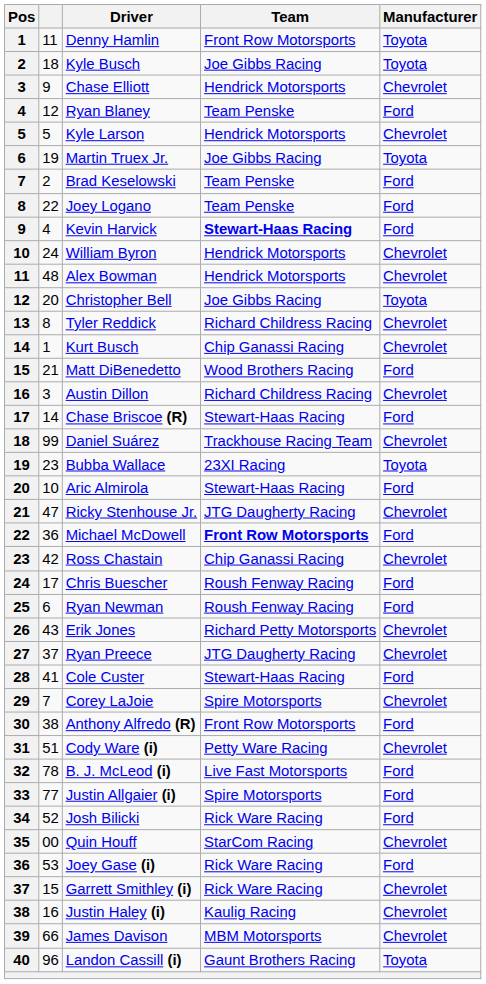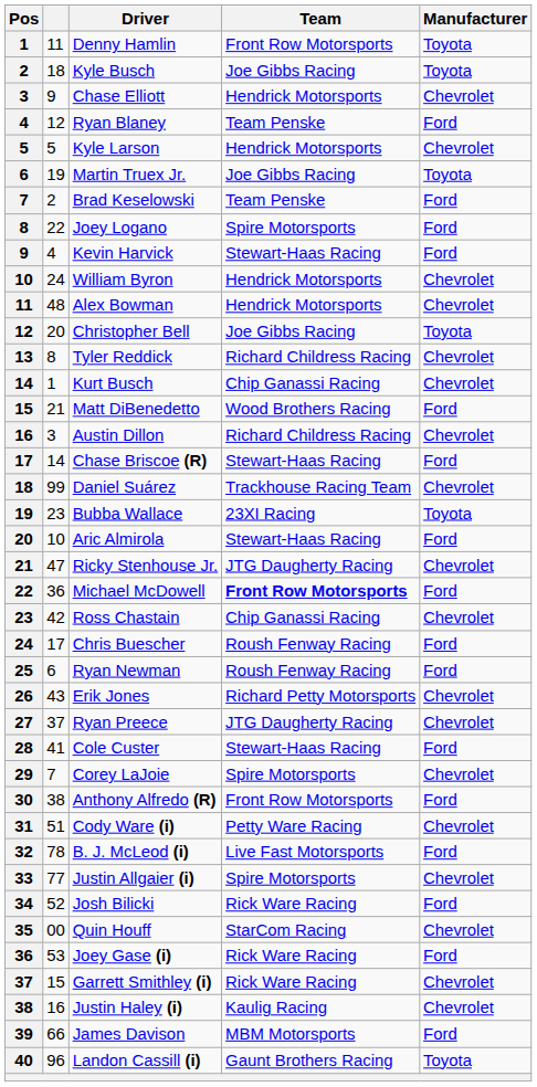 <table class="wikitable" style="font-size:95%">
 <tr>
 <th>Pos</th>
 <th></th>
 <th>Driver</th>
 <th>Team</th>
 <th>Manufacturer</th>
 </tr>
 <tr>
 <th>1</th>
 <td>11</td>
 <td><a href='#'>Denny Hamlin</a></td>
 <td><a href='#'>Front Row Motorsports</a></td>
 <td><a href='#'>Toyota</a></td>
 </tr>
 <tr>
 <th>2</th>
 <td>18</td>
 <td><a href='#'>Kyle Busch</a></td>
 <td><a href='#'>Joe Gibbs Racing</a></td>
 <td><a href='#'>Toyota</a></td>
 </tr>
 <tr>
 <th>3</th>
 <td>9</td>
 <td><a href='#'>Chase Elliott</a></td>
 <td><a href='#'>Hendrick Motorsports</a></td>
 <td><a href='#'>Chevrolet</a></td>
 </tr>
 <tr>
 <th>4</th>
 <td>12</td>
 <td><a href='#'>Ryan Blaney</a></td>
 <td><a href='#'>Team Penske</a></td>
 <td><a href='#'>Ford</a></td>
 </tr>
 <tr>
 <th>5</th>
 <td>5</td>
 <td><a href='#'>Kyle Larson</a></td>
 <td><a href='#'>Hendrick Motorsports</a></td>
 <td><a href='#'>Chevrolet</a></td>
 </tr>
 <tr>
 <th>6</th>
 <td>19</td>
 <td><a href='#'>Martin Truex Jr.</a></td>
 <td><a href='#'>Joe Gibbs Racing</a></td>
 <td><a href='#'>Toyota</a></td>
 </tr>
 <tr>
 <th>7</th>
 <td>2</td>
 <td><a href='#'>Brad Keselowski</a></td>
 <td><a href='#'>Team Penske</a></td>
 <td><a href='#'>Ford</a></td>
 </tr>
 <tr>
 <th>8</th>
 <td>22</td>
 <td><a href='#'>Joey Logano</a></td>
-<td><a href='#'>Team Penske</a></td>
+<td><a href='#'>Spire Motorsports</a></td>
 <td><a href='#'>Ford</a></td>
 </tr>
 <tr>
 <th>9</th>
 <td>4</td>
 <td><a href='#'>Kevin Harvick</a></td>
-<td><strong><a href='#'>Stewart-Haas Racing</a></strong></td>
+<td><a href='#'>Stewart-Haas Racing</a></td>
 <td><a href='#'>Ford</a></td>
 </tr>
 <tr>
 <th>10</th>
 <td>24</td>
 <td><a href='#'>William Byron</a></td>
 <td><a href='#'>Hendrick Motorsports</a></td>
 <td><a href='#'>Chevrolet</a></td>
 </tr>
 <tr>
 <th>11</th>
 <td>48</td>
 <td><a href='#'>Alex Bowman</a></td>
 <td><a href='#'>Hendrick Motorsports</a></td>
 <td><a href='#'>Chevrolet</a></td>
 </tr>
 <tr>
 <th>12</th>
 <td>20</td>
 <td><a href='#'>Christopher Bell</a></td>
 <td><a href='#'>Joe Gibbs Racing</a></td>
 <td><a href='#'>Toyota</a></td>
 </tr>
 <tr>
 <th>13</th>
 <td>8</td>
 <td><a href='#'>Tyler Reddick</a></td>
 <td><a href='#'>Richard Childress Racing</a></td>
 <td><a href='#'>Chevrolet</a></td>
 </tr>
 <tr>
 <th>14</th>
 <td>1</td>
 <td><a href='#'>Kurt Busch</a></td>
 <td><a href='#'>Chip Ganassi Racing</a></td>
 <td><a href='#'>Chevrolet</a></td>
 </tr>
 <tr>
 <th>15</th>
 <td>21</td>
 <td><a href='#'>Matt DiBenedetto</a></td>
 <td><a href='#'>Wood Brothers Racing</a></td>
 <td><a href='#'>Ford</a></td>
 </tr>
 <tr>
 <th>16</th>
 <td>3</td>
 <td><a href='#'>Austin Dillon</a></td>
 <td><a href='#'>Richard Childress Racing</a></td>
 <td><a href='#'>Chevrolet</a></td>
 </tr>
 <tr>
 <th>17</th>
 <td>14</td>
 <td><a href='#'>Chase Briscoe</a> <strong>(R)</strong></td>
 <td><a href='#'>Stewart-Haas Racing</a></td>
 <td><a href='#'>Ford</a></td>
 </tr>
 <tr>
 <th>18</th>
 <td>99</td>
 <td><a href='#'>Daniel Suárez</a></td>
 <td><a href='#'>Trackhouse Racing Team</a></td>
 <td><a href='#'>Chevrolet</a></td>
 </tr>
 <tr>
 <th>19</th>
 <td>23</td>
 <td><a href='#'>Bubba Wallace</a></td>
 <td><a href='#'>23XI Racing</a></td>
 <td><a href='#'>Toyota</a></td>
 </tr>
 <tr>
 <th>20</th>
 <td>10</td>
 <td><a href='#'>Aric Almirola</a></td>
 <td><a href='#'>Stewart-Haas Racing</a></td>
 <td><a href='#'>Ford</a></td>
 </tr>
 <tr>
 <th>21</th>
 <td>47</td>
 <td><a href='#'>Ricky Stenhouse Jr.</a></td>
 <td><a href='#'>JTG Daugherty Racing</a></td>
 <td><a href='#'>Chevrolet</a></td>
 </tr>
 <tr>
 <th>22</th>
 <td>36</td>
 <td><a href='#'>Michael McDowell</a></td>
 <td><strong><a href='#'>Front Row Motorsports</a></strong></td>
 <td><a href='#'>Ford</a></td>
 </tr>
 <tr>
 <th>23</th>
 <td>42</td>
 <td><a href='#'>Ross Chastain</a></td>
 <td><a href='#'>Chip Ganassi Racing</a></td>
 <td><a href='#'>Chevrolet</a></td>
 </tr>
 <tr>
 <th>24</th>
 <td>17</td>
 <td><a href='#'>Chris Buescher</a></td>
 <td><a href='#'>Roush Fenway Racing</a></td>
 <td><a href='#'>Ford</a></td>
 </tr>
 <tr>
 <th>25</th>
 <td>6</td>
 <td><a href='#'>Ryan Newman</a></td>
 <td><a href='#'>Roush Fenway Racing</a></td>
 <td><a href='#'>Ford</a></td>
 </tr>
 <tr>
 <th>26</th>
 <td>43</td>
 <td><a href='#'>Erik Jones</a></td>
 <td><a href='#'>Richard Petty Motorsports</a></td>
 <td><a href='#'>Chevrolet</a></td>
 </tr>
 <tr>
 <th>27</th>
 <td>37</td>
 <td><a href='#'>Ryan Preece</a></td>
 <td><a href='#'>JTG Daugherty Racing</a></td>
 <td><a href='#'>Chevrolet</a></td>
 </tr>
 <tr>
 <th>28</th>
 <td>41</td>
 <td><a href='#'>Cole Custer</a></td>
 <td><a href='#'>Stewart-Haas Racing</a></td>
 <td><a href='#'>Ford</a></td>
 </tr>
 <tr>
 <th>29</th>
 <td>7</td>
 <td><a href='#'>Corey LaJoie</a></td>
 <td><a href='#'>Spire Motorsports</a></td>
 <td><a href='#'>Chevrolet</a></td>
 </tr>
 <tr>
 <th>30</th>
 <td>38</td>
 <td><a href='#'>Anthony Alfredo</a> <strong>(R)</strong></td>
 <td><a href='#'>Front Row Motorsports</a></td>
 <td><a href='#'>Ford</a></td>
 </tr>
 <tr>
 <th>31</th>
 <td>51</td>
 <td><a href='#'>Cody Ware</a> <strong>(i)</strong></td>
 <td><a href='#'>Petty Ware Racing</a></td>
 <td><a href='#'>Chevrolet</a></td>
 </tr>
 <tr>
 <th>32</th>
 <td>78</td>
 <td><a href='#'>B. J. McLeod</a> <strong>(i)</strong></td>
 <td><a href='#'>Live Fast Motorsports</a></td>
 <td><a href='#'>Ford</a></td>
 </tr>
 <tr>
 <th>33</th>
 <td>77</td>
 <td><a href='#'>Justin Allgaier</a> <strong>(i)</strong></td>
 <td><a href='#'>Spire Motorsports</a></td>
-<td><a href='#'>Ford</a></td>
+<td><a href='#'>Chevrolet</a></td>
 </tr>
 <tr>
 <th>34</th>
 <td>52</td>
 <td><a href='#'>Josh Bilicki</a></td>
 <td><a href='#'>Rick Ware Racing</a></td>
 <td><a href='#'>Ford</a></td>
 </tr>
 <tr>
 <th>35</th>
 <td>00</td>
 <td><a href='#'>Quin Houff</a></td>
 <td><a href='#'>StarCom Racing</a></td>
 <td><a href='#'>Chevrolet</a></td>
 </tr>
 <tr>
 <th>36</th>
 <td>53</td>
 <td><a href='#'>Joey Gase</a> <strong>(i)</strong></td>
 <td><a href='#'>Rick Ware Racing</a></td>
 <td><a href='#'>Ford</a></td>
 </tr>
 <tr>
 <th>37</th>
 <td>15</td>
 <td><a href='#'>Garrett Smithley</a> <strong>(i)</strong></td>
 <td><a href='#'>Rick Ware Racing</a></td>
 <td><a href='#'>Chevrolet</a></td>
 </tr>
 <tr>
 <th>38</th>
 <td>16</td>
 <td><a href='#'>Justin Haley</a> <strong>(i)</strong></td>
 <td><a href='#'>Kaulig Racing</a></td>
 <td><a href='#'>Chevrolet</a></td>
 </tr>
 <tr>
 <th>39</th>
 <td>66</td>
 <td><a href='#'>James Davison</a></td>
 <td><a href='#'>MBM Motorsports</a></td>
-<td><a href='#'>Chevrolet</a></td>
+<td><a href='#'>Ford</a></td>
 </tr>
 <tr>
 <th>40</th>
 <td>96</td>
 <td><a href='#'>Landon Cassill</a> <strong>(i)</strong></td>
 <td><a href='#'>Gaunt Brothers Racing</a></td>
 <td><a href='#'>Toyota</a></td>
 </tr>
 <tr>
 <th colspan="7"></th>
 </tr>
 </table>
